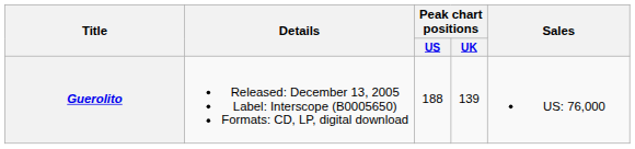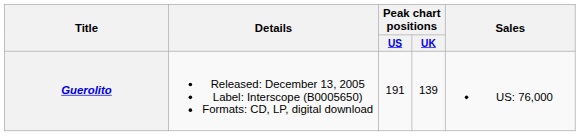 <table class="wikitable plainrowheaders" style="text-align:center">
 <tr>
 <th scope="col" rowspan="2" style="width:14em;">Title</th>
 <th scope="col" rowspan="2" style="width:18em;">Details</th>
 <th scope="col" colspan="2">Peak chart positions</th>
 <th scope="col" rowspan="2" style="width:11em;">Sales</th>
 </tr>
 <tr>
 <th scope="col" style="width:2.8em;font-size:90%;"><a href='#'>US</a><br></th>
 <th scope="col" style="width:2.8em;font-size:90%;"><a href='#'>UK</a><br></th>
 </tr>
 <tr>
 <th scope="row"><em><a href='#'>Guerolito</a></em></th>
 <td><br><ul><li>Released: December 13, 2005</li><li>Label: Interscope <span>(B0005650)</span></li><li>Formats: CD, LP, digital download</li></ul></td>
-<td>188</td>
+<td>191</td>
 <td>139</td>
 <td><br><ul><li>US: 76,000</li></ul></td>
 </tr>
 </table>
